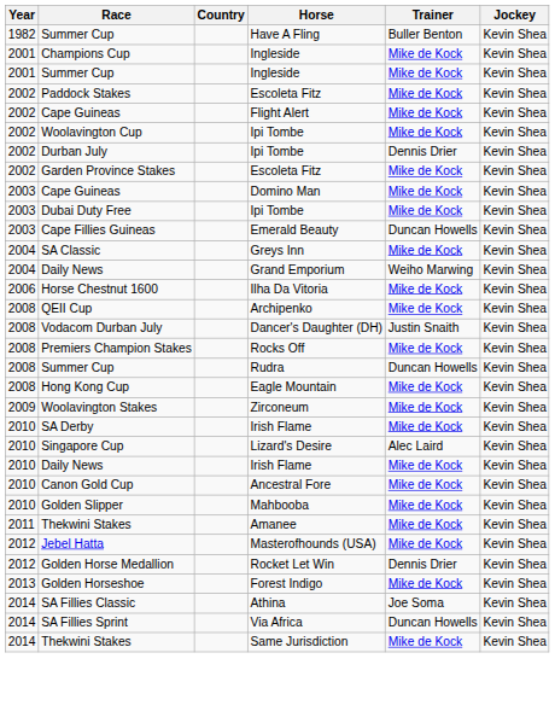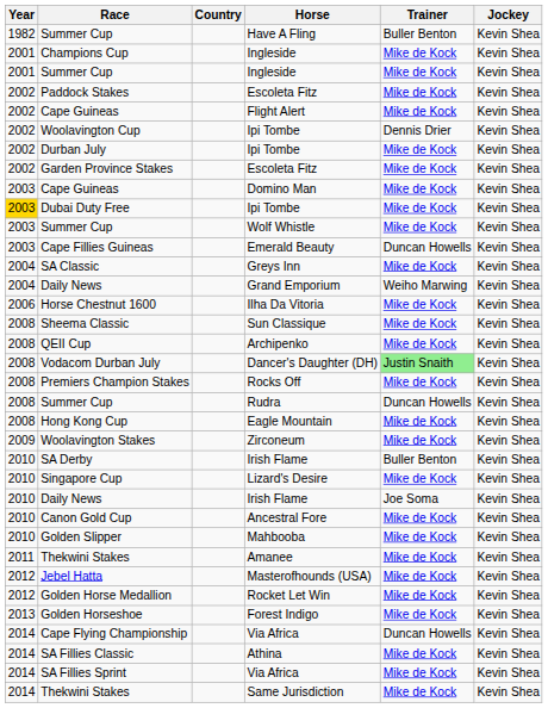 <table class="wikitable">
 <tr>
 <th>Year</th>
 <th>Race</th>
 <th>Country</th>
 <th>Horse</th>
 <th>Trainer</th>
 <th>Jockey</th>
 </tr>
 <tr>
 <td>1982</td>
 <td>Summer Cup</td>
 <td></td>
 <td>Have A Fling</td>
 <td>Buller Benton</td>
 <td>Kevin Shea</td>
 </tr>
 <tr>
 <td>2001</td>
 <td>Champions Cup</td>
 <td></td>
 <td>Ingleside</td>
 <td><a href='#'>Mike de Kock</a></td>
 <td>Kevin Shea</td>
 </tr>
 <tr>
 <td>2001</td>
 <td>Summer Cup</td>
 <td></td>
 <td>Ingleside</td>
 <td><a href='#'>Mike de Kock</a></td>
 <td>Kevin Shea</td>
 </tr>
 <tr>
 <td>2002</td>
 <td>Paddock Stakes</td>
 <td></td>
 <td>Escoleta Fitz</td>
 <td><a href='#'>Mike de Kock</a></td>
 <td>Kevin Shea</td>
 </tr>
 <tr>
 <td>2002</td>
 <td>Cape Guineas</td>
 <td></td>
 <td>Flight Alert</td>
 <td><a href='#'>Mike de Kock</a></td>
 <td>Kevin Shea</td>
 </tr>
 <tr>
 <td>2002</td>
 <td>Woolavington Cup</td>
 <td></td>
 <td>Ipi Tombe</td>
-<td><a href='#'>Mike de Kock</a></td>
+<td>Dennis Drier</td>
 <td>Kevin Shea</td>
 </tr>
 <tr>
 <td>2002</td>
 <td>Durban July</td>
 <td></td>
 <td>Ipi Tombe</td>
-<td>Dennis Drier</td>
+<td><a href='#'>Mike de Kock</a></td>
 <td>Kevin Shea</td>
 </tr>
 <tr>
 <td>2002</td>
 <td>Garden Province Stakes</td>
 <td></td>
 <td>Escoleta Fitz</td>
 <td><a href='#'>Mike de Kock</a></td>
 <td>Kevin Shea</td>
 </tr>
 <tr>
 <td>2003</td>
 <td>Cape Guineas</td>
 <td></td>
 <td>Domino Man</td>
 <td><a href='#'>Mike de Kock</a></td>
 <td>Kevin Shea</td>
 </tr>
 <tr>
-<td>2003</td>
+<td style="background: gold;">2003</td>
 <td>Dubai Duty Free</td>
 <td></td>
 <td>Ipi Tombe</td>
+<td><a href='#'>Mike de Kock</a></td>
+<td>Kevin Shea</td>
+</tr>
+<tr>
+<td>2003</td>
+<td>Summer Cup</td>
+<td></td>
+<td>Wolf Whistle</td>
 <td><a href='#'>Mike de Kock</a></td>
 <td>Kevin Shea</td>
 </tr>
 <tr>
 <td>2003</td>
 <td>Cape Fillies Guineas</td>
 <td></td>
 <td>Emerald Beauty</td>
 <td>Duncan Howells</td>
 <td>Kevin Shea</td>
 </tr>
 <tr>
 <td>2004</td>
 <td>SA Classic</td>
 <td></td>
 <td>Greys Inn</td>
 <td><a href='#'>Mike de Kock</a></td>
 <td>Kevin Shea</td>
 </tr>
 <tr>
 <td>2004</td>
 <td>Daily News</td>
 <td></td>
 <td>Grand Emporium</td>
 <td>Weiho Marwing</td>
 <td>Kevin Shea</td>
 </tr>
 <tr>
 <td>2006</td>
 <td>Horse Chestnut 1600</td>
 <td></td>
 <td>Ilha Da Vitoria</td>
 <td><a href='#'>Mike de Kock</a></td>
 <td>Kevin Shea</td>
 </tr>
 <tr>
 <td>2008</td>
+<td>Sheema Classic</td>
+<td></td>
+<td>Sun Classique</td>
+<td><a href='#'>Mike de Kock</a></td>
+<td>Kevin Shea</td>
+</tr>
+<tr>
+<td>2008</td>
 <td>QEII Cup</td>
 <td></td>
 <td>Archipenko</td>
 <td><a href='#'>Mike de Kock</a></td>
 <td>Kevin Shea</td>
 </tr>
 <tr>
 <td>2008</td>
 <td>Vodacom Durban July</td>
 <td></td>
 <td>Dancer's Daughter (DH)</td>
-<td>Justin Snaith</td>
+<td style="background: lightgreen;">Justin Snaith</td>
 <td>Kevin Shea</td>
 </tr>
 <tr>
 <td>2008</td>
 <td>Premiers Champion Stakes</td>
 <td></td>
 <td>Rocks Off</td>
 <td><a href='#'>Mike de Kock</a></td>
 <td>Kevin Shea</td>
 </tr>
 <tr>
 <td>2008</td>
 <td>Summer Cup</td>
 <td></td>
 <td>Rudra</td>
 <td>Duncan Howells</td>
 <td>Kevin Shea</td>
 </tr>
 <tr>
 <td>2008</td>
 <td>Hong Kong Cup</td>
 <td></td>
 <td>Eagle Mountain</td>
 <td><a href='#'>Mike de Kock</a></td>
 <td>Kevin Shea</td>
 </tr>
 <tr>
 <td>2009</td>
 <td>Woolavington Stakes</td>
 <td></td>
 <td>Zirconeum</td>
 <td><a href='#'>Mike de Kock</a></td>
 <td>Kevin Shea</td>
 </tr>
 <tr>
 <td>2010</td>
 <td>SA Derby</td>
 <td></td>
 <td>Irish Flame</td>
-<td><a href='#'>Mike de Kock</a></td>
+<td>Buller Benton</td>
 <td>Kevin Shea</td>
 </tr>
 <tr>
 <td>2010</td>
 <td>Singapore Cup</td>
 <td></td>
 <td>Lizard's Desire</td>
-<td>Alec Laird</td>
+<td><a href='#'>Mike de Kock</a></td>
 <td>Kevin Shea</td>
 </tr>
 <tr>
 <td>2010</td>
 <td>Daily News</td>
 <td></td>
 <td>Irish Flame</td>
-<td><a href='#'>Mike de Kock</a></td>
+<td>Joe Soma</td>
 <td>Kevin Shea</td>
 </tr>
 <tr>
 <td>2010</td>
 <td>Canon Gold Cup</td>
 <td></td>
 <td>Ancestral Fore</td>
 <td><a href='#'>Mike de Kock</a></td>
 <td>Kevin Shea</td>
 </tr>
 <tr>
 <td>2010</td>
 <td>Golden Slipper</td>
 <td></td>
 <td>Mahbooba</td>
 <td><a href='#'>Mike de Kock</a></td>
 <td>Kevin Shea</td>
 </tr>
 <tr>
 <td>2011</td>
 <td>Thekwini Stakes</td>
 <td></td>
 <td>Amanee</td>
 <td><a href='#'>Mike de Kock</a></td>
 <td>Kevin Shea</td>
 </tr>
 <tr>
 <td>2012</td>
 <td><a href='#'>Jebel Hatta</a></td>
 <td></td>
 <td>Masterofhounds (USA)</td>
 <td><a href='#'>Mike de Kock</a></td>
 <td>Kevin Shea</td>
 </tr>
 <tr>
 <td>2012</td>
 <td>Golden Horse Medallion</td>
 <td></td>
 <td>Rocket Let Win</td>
-<td>Dennis Drier</td>
+<td><a href='#'>Mike de Kock</a></td>
 <td>Kevin Shea</td>
 </tr>
 <tr>
 <td>2013</td>
 <td>Golden Horseshoe</td>
 <td></td>
 <td>Forest Indigo</td>
 <td><a href='#'>Mike de Kock</a></td>
 <td>Kevin Shea</td>
 </tr>
 <tr>
 <td>2014</td>
+<td>Cape Flying Championship</td>
+<td></td>
+<td>Via Africa</td>
+<td>Duncan Howells</td>
+<td>Kevin Shea</td>
+</tr>
+<tr>
+<td>2014</td>
 <td>SA Fillies Classic</td>
 <td></td>
 <td>Athina</td>
-<td>Joe Soma</td>
+<td><a href='#'>Mike de Kock</a></td>
 <td>Kevin Shea</td>
 </tr>
 <tr>
 <td>2014</td>
 <td>SA Fillies Sprint</td>
 <td></td>
 <td>Via Africa</td>
-<td>Duncan Howells</td>
+<td><a href='#'>Mike de Kock</a></td>
 <td>Kevin Shea</td>
 </tr>
 <tr>
 <td>2014</td>
 <td>Thekwini Stakes</td>
 <td></td>
 <td>Same Jurisdiction</td>
 <td><a href='#'>Mike de Kock</a></td>
 <td>Kevin Shea</td>
 </tr>
 </table>
